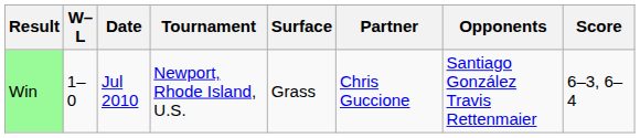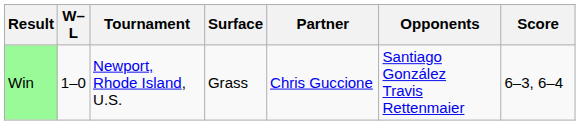 <table class="sortable wikitable">
 <tr>
 <th style="width:40px">Result</th>
 <th style="width:30px" class="unsortable">W–L</th>
-<th style="width:60px">Date</th>
 <th style="width:140px">Tournament</th>
 <th style="width:55px">Surface</th>
 <th style="width:160px">Partner</th>
 <th style="width:160px">Opponents</th>
 <th style="width:100px" class="unsortable">Score</th>
 </tr>
 <tr>
 <td style="background:#98fb98;">Win</td>
 <td>1–0</td>
-<td><a href='#'>Jul 2010</a></td>
 <td><a href='#'>Newport, Rhode Island</a>, U.S.</td>
 <td>Grass</td>
 <td> <a href='#'>Chris Guccione</a></td>
 <td> <a href='#'>Santiago González</a> <br>  <a href='#'>Travis Rettenmaier</a></td>
 <td>6–3, 6–4</td>
 </tr>
 </table>
